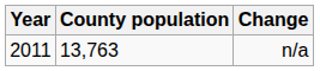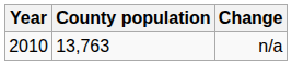 <table class="wikitable">
 <tr>
 <th>Year</th>
 <th>County population</th>
 <th>Change</th>
 </tr>
 <tr>
-<td>2011</td>
+<td>2010</td>
 <td>13,763</td>
 <td align="right">n/a</td>
 </tr>
 </table>
